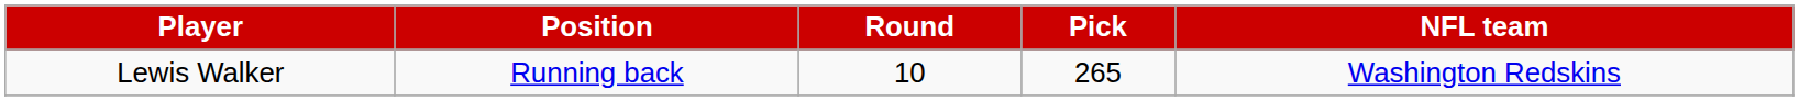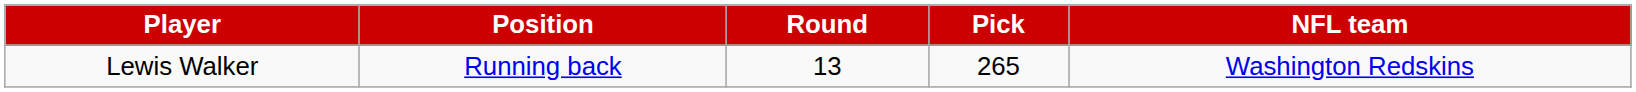 <table class="wikitable" width="80%">
 <tr align="center" style="background:#CC0000; color:white">
 <td><strong>Player</strong></td>
 <td><strong>Position</strong></td>
 <td><strong>Round</strong></td>
 <td><strong>Pick</strong></td>
 <td><strong>NFL team</strong></td>
 </tr>
 <tr align="center">
 <td>Lewis Walker</td>
 <td><a href='#'>Running back</a></td>
-<td>10</td>
+<td>13</td>
 <td>265</td>
 <td><a href='#'>Washington Redskins</a></td>
 </tr>
 </table>
